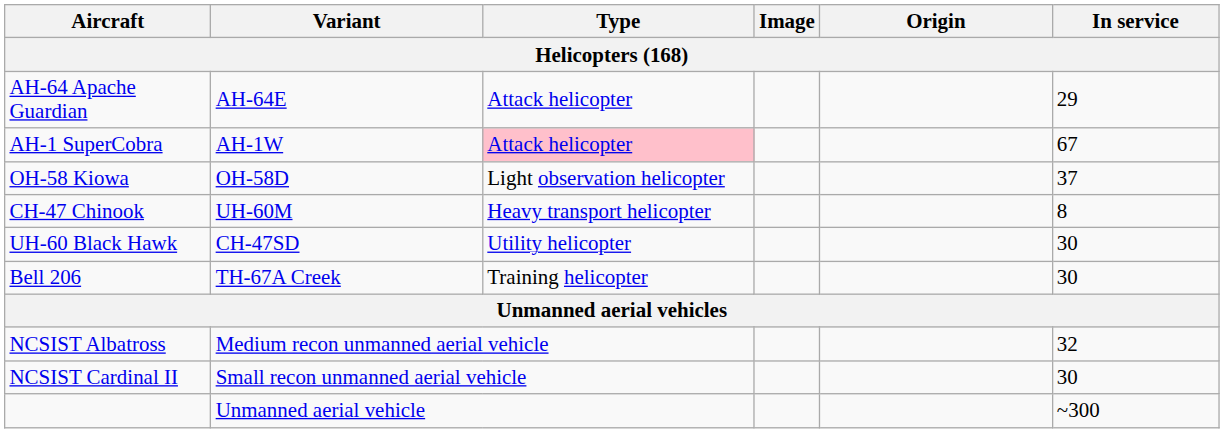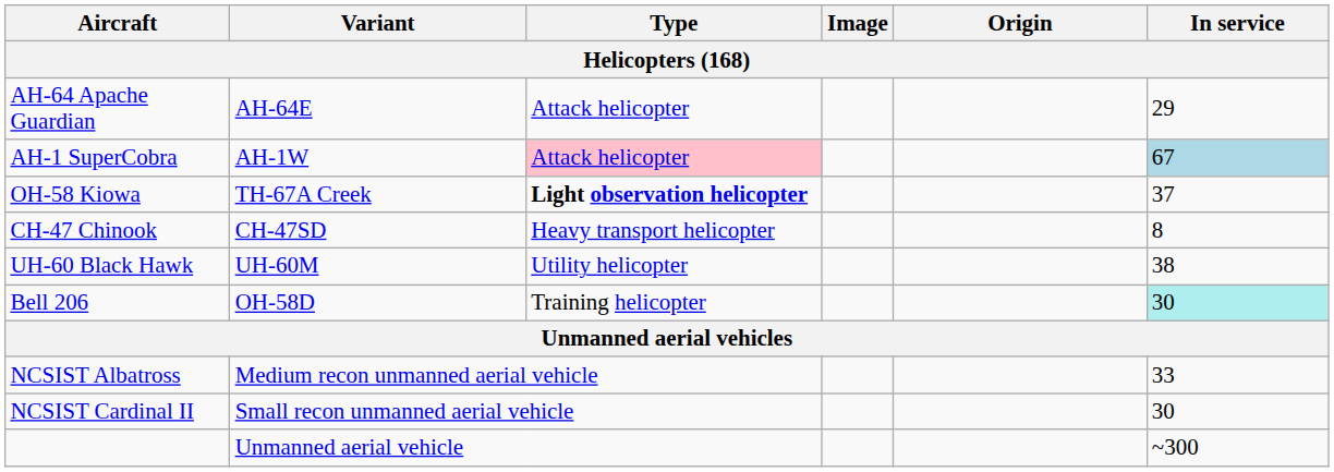 <table class= "wikitable">
 <tr>
 <th style= "width:150px">Aircraft</th>
 <th style= "width:200px">Variant</th>
 <th style= "width:200px">Type</th>
 <th>Image</th>
 <th style= "width:170px">Origin</th>
 <th style= "width:120px">In service</th>
 </tr>
 <tr>
 <th colspan="8">Helicopters (168)</th>
 </tr>
 <tr>
 <td><a href='#'>AH-64 Apache Guardian</a></td>
 <td><a href='#'>AH-64E</a></td>
 <td><a href='#'>Attack helicopter</a></td>
 <td></td>
 <td></td>
 <td>29</td>
 </tr>
 <tr>
 <td><a href='#'>AH-1 SuperCobra</a></td>
 <td><a href='#'>AH-1W</a></td>
 <td style="background: pink;"><a href='#'>Attack helicopter</a></td>
 <td></td>
 <td></td>
-<td>67</td>
+<td style="background: lightblue;">67</td>
 </tr>
 <tr>
 <td><a href='#'>OH-58 Kiowa</a></td>
-<td><a href='#'>OH-58D</a></td>
-<td>Light <a href='#'>observation helicopter</a></td>
+<td><a href='#'>TH-67A Creek</a></td>
+<td><strong>Light <a href='#'>observation helicopter</a></strong></td>
 <td></td>
 <td></td>
 <td>37</td>
 </tr>
 <tr>
 <td><a href='#'>CH-47 Chinook</a></td>
-<td><a href='#'>UH-60M</a></td>
+<td><a href='#'>CH-47SD</a></td>
 <td><a href='#'>Heavy transport helicopter</a></td>
 <td></td>
 <td></td>
 <td>8</td>
 </tr>
 <tr>
 <td><a href='#'>UH-60 Black Hawk</a></td>
-<td><a href='#'>CH-47SD</a></td>
+<td><a href='#'>UH-60M</a></td>
 <td><a href='#'>Utility helicopter</a></td>
 <td></td>
 <td></td>
-<td>30</td>
+<td>38</td>
 </tr>
 <tr>
 <td><a href='#'>Bell 206</a></td>
-<td><a href='#'>TH-67A Creek</a></td>
+<td><a href='#'>OH-58D</a></td>
 <td>Training <a href='#'>helicopter</a></td>
 <td></td>
 <td></td>
-<td>30</td>
+<td style="background: paleturquoise;">30</td>
 </tr>
 <tr>
 <th colspan="8">Unmanned aerial vehicles</th>
 </tr>
 <tr>
 <td><a href='#'>NCSIST Albatross</a></td>
 <td colspan="2"><a href='#'>Medium recon unmanned aerial vehicle</a></td>
 <td></td>
 <td></td>
-<td>32</td>
+<td>33</td>
 </tr>
 <tr>
 <td><a href='#'>NCSIST Cardinal II</a></td>
 <td colspan="2"><a href='#'>Small recon unmanned aerial vehicle</a></td>
 <td></td>
 <td></td>
 <td>30</td>
 </tr>
 <tr>
 <td></td>
 <td colspan="2"><a href='#'>Unmanned aerial vehicle</a></td>
 <td></td>
 <td></td>
 <td>~300</td>
 </tr>
 </table>
